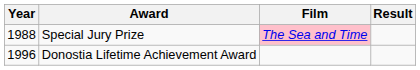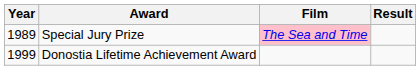 <table class="wikitable sortable">
 <tr>
 <th>Year</th>
 <th>Award</th>
 <th>Film</th>
 <th>Result</th>
 </tr>
 <tr>
-<td>1988</td>
+<td>1989</td>
 <td>Special Jury Prize</td>
 <td style="background: pink;"><em><a href='#'>The Sea and Time</a></em></td>
 <td></td>
 </tr>
 <tr>
-<td>1996</td>
+<td>1999</td>
 <td>Donostia Lifetime Achievement Award</td>
 <td></td>
 <td></td>
 </tr>
 </table>
